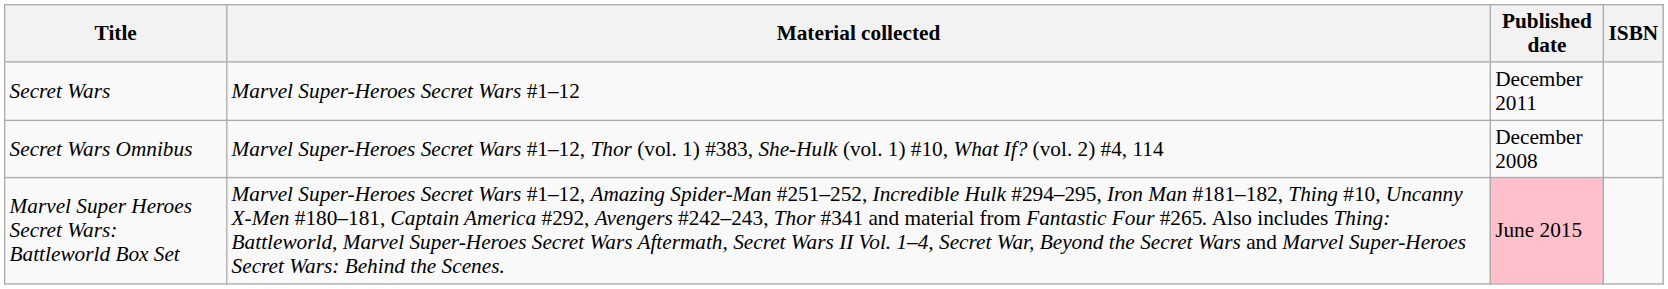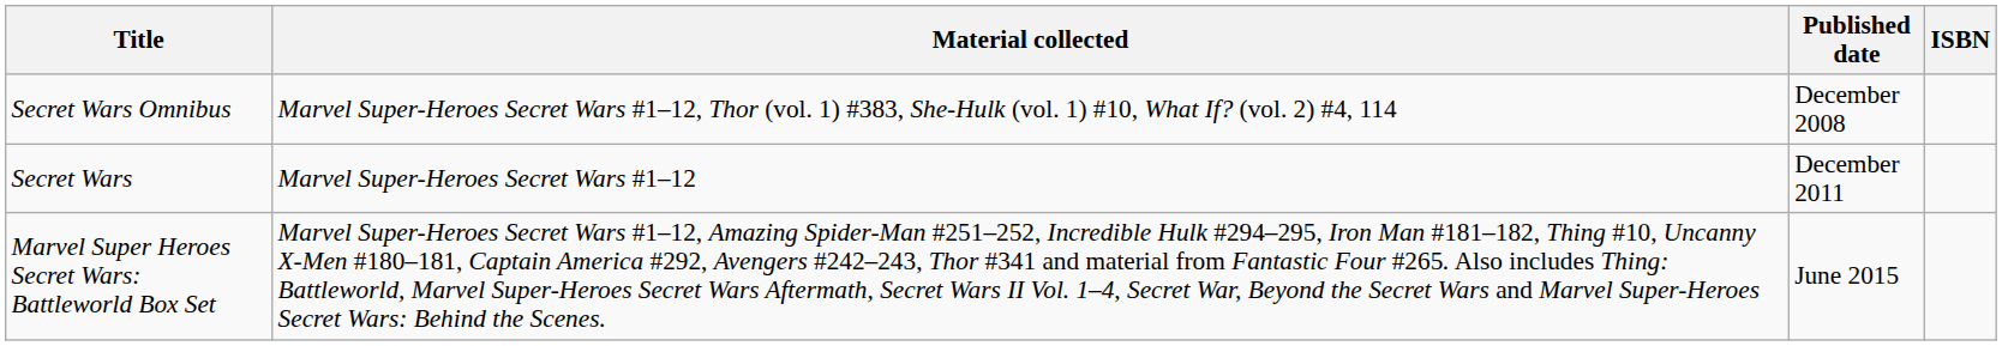 <table class="wikitable">
 <tr>
 <th>Title</th>
 <th>Material collected</th>
 <th>Published date</th>
 <th>ISBN</th>
 </tr>
 <tr>
+<td><em>Secret Wars Omnibus</em></td>
+<td><em>Marvel Super-Heroes Secret Wars</em> #1–12, <em>Thor</em> (vol. 1) #383, <em>She-Hulk</em> (vol. 1) #10, <em>What If?</em> (vol. 2) #4, 114</td>
+<td>December 2008</td>
+<td></td>
+</tr>
+<tr>
 <td><em>Secret Wars</em></td>
 <td><em>Marvel Super-Heroes Secret Wars</em> #1–12</td>
 <td>December 2011</td>
 <td></td>
 </tr>
 <tr>
-<td><em>Secret Wars Omnibus</em></td>
-<td><em>Marvel Super-Heroes Secret Wars</em> #1–12, <em>Thor</em> (vol. 1) #383, <em>She-Hulk</em> (vol. 1) #10, <em>What If?</em> (vol. 2) #4, 114</td>
-<td>December 2008</td>
-<td></td>
-</tr>
-<tr>
 <td><em>Marvel Super Heroes Secret Wars: Battleworld Box Set</em></td>
 <td><em>Marvel Super-Heroes Secret Wars</em> #1–12, <em>Amazing Spider-Man</em> #251–252, <em>Incredible Hulk</em> #294–295, <em>Iron Man</em> #181–182, <em>Thing</em> #10, <em>Uncanny X-Men</em> #180–181, <em>Captain America</em> #292, <em>Avengers</em> #242–243, <em>Thor</em> #341 and material from <em>Fantastic Four</em> #265<em>.</em> Also includes <em>Thing: Battleworld, Marvel Super-Heroes Secret Wars Aftermath, Secret Wars II Vol. 1–4, Secret War, Beyond the Secret Wars</em> and <em>Marvel Super-Heroes Secret Wars: Behind the Scenes.</em></td>
-<td style="background: pink;">June 2015</td>
+<td>June 2015</td>
 <td></td>
 </tr>
 </table>
